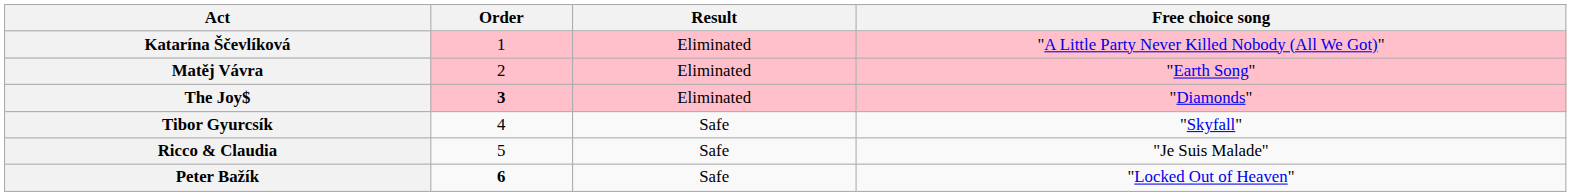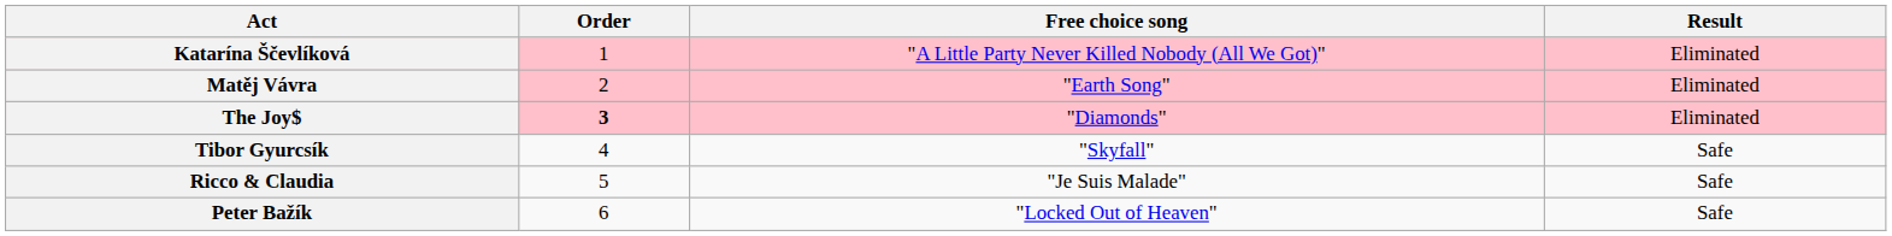 <table class="wikitable plainrowheaders" style="text-align:center; width:75%;">
 <tr>
 <th scope="col" style="width:15%;">Act</th>
 <th scope="col" style="width:05%;">Order</th>
+<th scope="col" style="width:25%;">Free choice song</th>
 <th scope="col" style="width:10%;">Result</th>
-<th scope="col" style="width:25%;">Free choice song</th>
 </tr>
 <tr bgcolor="FFC0CB">
 <th scope="row">Katarína Ščevlíková</th>
 <td>1</td>
+<td>"<a href='#'>A Little Party Never Killed Nobody (All We Got)</a>"</td>
 <td>Eliminated</td>
-<td>"<a href='#'>A Little Party Never Killed Nobody (All We Got)</a>"</td>
 </tr>
 <tr bgcolor="FFC0CB">
 <th scope="row">Matěj Vávra</th>
 <td>2</td>
+<td>"<a href='#'>Earth Song</a>"</td>
 <td>Eliminated</td>
-<td>"<a href='#'>Earth Song</a>"</td>
 </tr>
 <tr bgcolor="FFC0CB">
 <th scope="row">The Joy$</th>
 <td><strong>3</strong></td>
+<td>"<a href='#'>Diamonds</a>"</td>
 <td>Eliminated</td>
-<td>"<a href='#'>Diamonds</a>"</td>
 </tr>
 <tr>
 <th scope="row">Tibor Gyurcsík</th>
 <td>4</td>
+<td>"<a href='#'>Skyfall</a>"</td>
 <td>Safe</td>
-<td>"<a href='#'>Skyfall</a>"</td>
 </tr>
 <tr>
 <th scope="row">Ricco & Claudia</th>
 <td>5</td>
+<td>"Je Suis Malade"</td>
 <td>Safe</td>
-<td>"Je Suis Malade"</td>
 </tr>
 <tr>
 <th scope="row">Peter Bažík</th>
-<td><strong>6</strong></td>
+<td>6</td>
+<td>"<a href='#'>Locked Out of Heaven</a>"</td>
 <td>Safe</td>
-<td>"<a href='#'>Locked Out of Heaven</a>"</td>
 </tr>
 </table>
